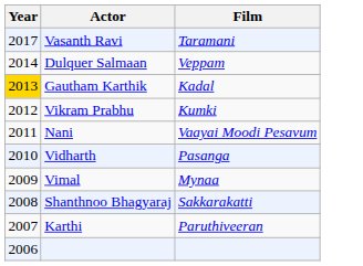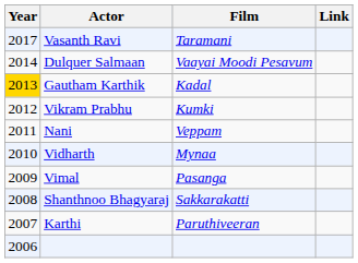 <table class="wikitable">
 <tr style="background:#d1e4fd;">
 <th>Year</th>
 <th>Actor</th>
 <th>Film</th>
+<th>Link</th>
 </tr>
 <tr style="background:#edf3fe;">
 <td>2017</td>
 <td><a href='#'>Vasanth Ravi</a></td>
 <td><em><a href='#'>Taramani</a></em></td>
+<td></td>
 </tr>
 <tr>
 <td>2014</td>
 <td><a href='#'>Dulquer Salmaan</a></td>
-<td><em><a href='#'>Veppam</a></em></td>
+<td><em><a href='#'>Vaayai Moodi Pesavum</a></em></td>
+<td></td>
 </tr>
 <tr>
 <td style="background: gold;">2013</td>
 <td><a href='#'>Gautham Karthik</a></td>
 <td><em><a href='#'>Kadal</a></em></td>
+<td></td>
 </tr>
 <tr>
 <td>2012</td>
 <td><a href='#'>Vikram Prabhu</a></td>
 <td><em><a href='#'>Kumki</a></em></td>
+<td></td>
 </tr>
 <tr>
 <td>2011</td>
 <td><a href='#'>Nani</a></td>
-<td><em><a href='#'>Vaayai Moodi Pesavum</a></em></td>
+<td><em><a href='#'>Veppam</a></em></td>
+<td></td>
 </tr>
 <tr style="background:#edf3fe;">
 <td>2010</td>
 <td><a href='#'>Vidharth</a></td>
-<td><em><a href='#'>Pasanga</a></em></td>
+<td><em><a href='#'>Mynaa</a></em></td>
+<td></td>
 </tr>
 <tr>
 <td>2009</td>
 <td><a href='#'>Vimal</a></td>
-<td><em><a href='#'>Mynaa</a></em></td>
+<td><em><a href='#'>Pasanga</a></em></td>
+<td></td>
 </tr>
 <tr style="background:#edf3fe;">
 <td>2008</td>
 <td><a href='#'>Shanthnoo Bhagyaraj</a></td>
 <td><em><a href='#'>Sakkarakatti</a></em></td>
+<td></td>
 </tr>
 <tr>
 <td>2007</td>
 <td><a href='#'>Karthi</a></td>
 <td><em><a href='#'>Paruthiveeran</a></em></td>
+<td></td>
 </tr>
 <tr style="background:#edf3fe;">
 <td>2006</td>
 <td></td>
 <td></td>
+<td></td>
 </tr>
 </table>
